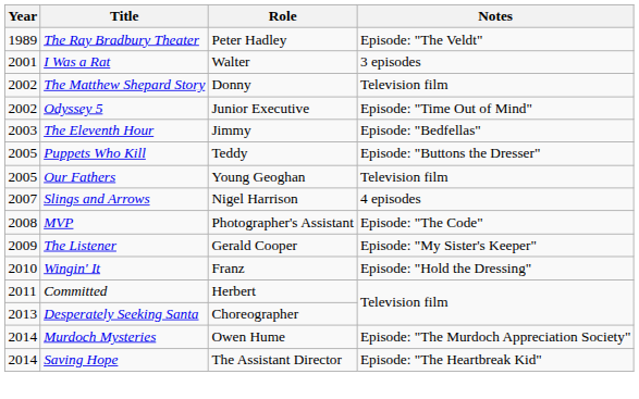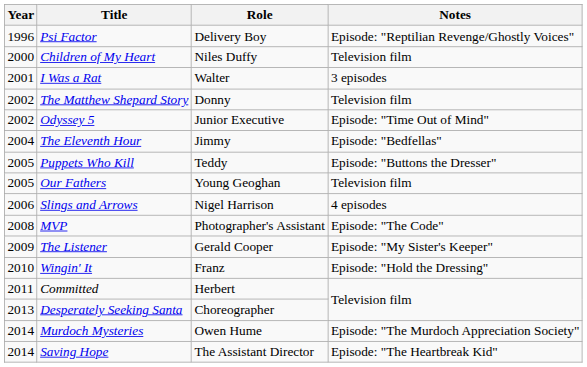 <table class="wikitable sortable">
 <tr>
 <th>Year</th>
 <th>Title</th>
 <th>Role</th>
 <th>Notes</th>
 </tr>
 <tr>
-<td>1989</td>
-<td data-sort-value="Ray Bradbury Theater, The"><em><a href='#'>The Ray Bradbury Theater</a></em></td>
-<td>Peter Hadley</td>
-<td>Episode: "The Veldt"</td>
+<td>1996</td>
+<td><em><a href='#'>Psi Factor</a></em></td>
+<td>Delivery Boy</td>
+<td>Episode: "Reptilian Revenge/Ghostly Voices"</td>
+</tr>
+<tr>
+<td>2000</td>
+<td><em><a href='#'>Children of My Heart</a></em></td>
+<td>Niles Duffy</td>
+<td>Television film</td>
 </tr>
 <tr>
 <td>2001</td>
 <td><em><a href='#'>I Was a Rat</a></em></td>
 <td>Walter</td>
 <td>3 episodes</td>
 </tr>
 <tr>
 <td>2002</td>
 <td data-sort-value="Matthew Shepard Story, The"><em><a href='#'>The Matthew Shepard Story</a></em></td>
 <td>Donny</td>
 <td>Television film</td>
 </tr>
 <tr>
 <td>2002</td>
 <td><em><a href='#'>Odyssey 5</a></em></td>
 <td>Junior Executive</td>
 <td>Episode: "Time Out of Mind"</td>
 </tr>
 <tr>
-<td>2003</td>
+<td>2004</td>
 <td data-sort-value="Eleventh Hour, The"><a href='#'><em>The Eleventh Hour</em></a></td>
 <td>Jimmy</td>
 <td>Episode: "Bedfellas"</td>
 </tr>
 <tr>
 <td>2005</td>
 <td><em><a href='#'>Puppets Who Kill</a></em></td>
 <td>Teddy</td>
 <td>Episode: "Buttons the Dresser"</td>
 </tr>
 <tr>
 <td>2005</td>
 <td><a href='#'><em>Our Fathers</em></a></td>
 <td>Young Geoghan</td>
 <td>Television film</td>
 </tr>
 <tr>
-<td>2007</td>
+<td>2006</td>
 <td><em><a href='#'>Slings and Arrows</a></em></td>
 <td>Nigel Harrison</td>
 <td>4 episodes</td>
 </tr>
 <tr>
 <td>2008</td>
 <td><a href='#'><em>MVP</em></a></td>
 <td>Photographer's Assistant</td>
 <td>Episode: "The Code"</td>
 </tr>
 <tr>
 <td>2009</td>
 <td data-sort-value="Listener, The"><a href='#'><em>The Listener</em></a></td>
 <td>Gerald Cooper</td>
 <td>Episode: "My Sister's Keeper"</td>
 </tr>
 <tr>
 <td>2010</td>
 <td><em><a href='#'>Wingin' It</a></em></td>
 <td>Franz</td>
 <td>Episode: "Hold the Dressing"</td>
 </tr>
 <tr>
 <td>2011</td>
 <td><em>Committed</em></td>
 <td>Herbert</td>
 <td rowspan="2">Television film</td>
 </tr>
 <tr>
 <td>2013</td>
 <td><em><a href='#'>Desperately Seeking Santa</a></em></td>
 <td>Choreographer</td>
 </tr>
 <tr>
 <td>2014</td>
 <td><em><a href='#'>Murdoch Mysteries</a></em></td>
 <td>Owen Hume</td>
 <td>Episode: "The Murdoch Appreciation Society"</td>
 </tr>
 <tr>
 <td>2014</td>
 <td><em><a href='#'>Saving Hope</a></em></td>
 <td>The Assistant Director</td>
 <td>Episode: "The Heartbreak Kid"</td>
 </tr>
 </table>
